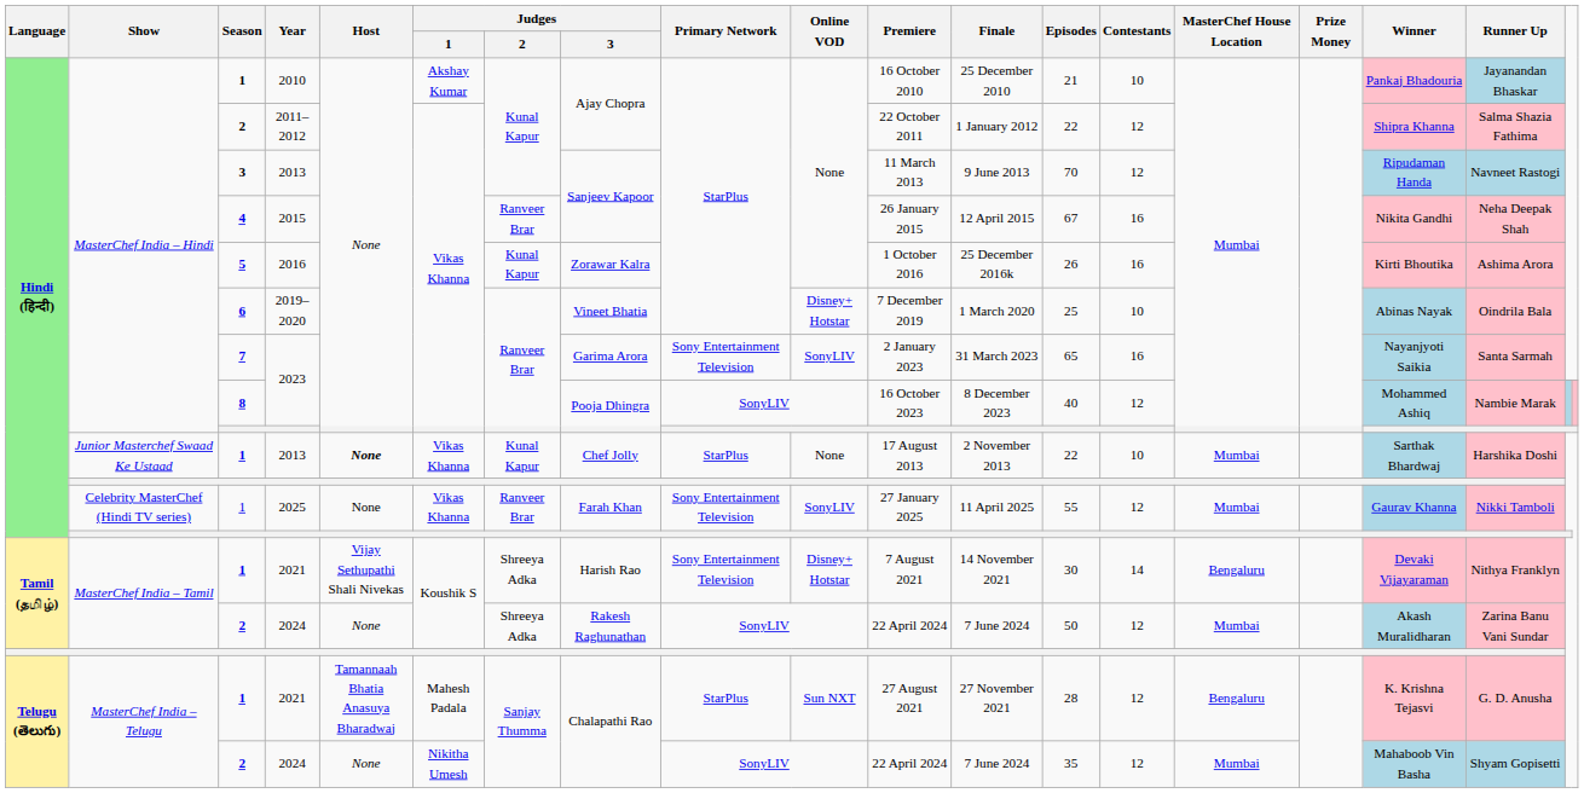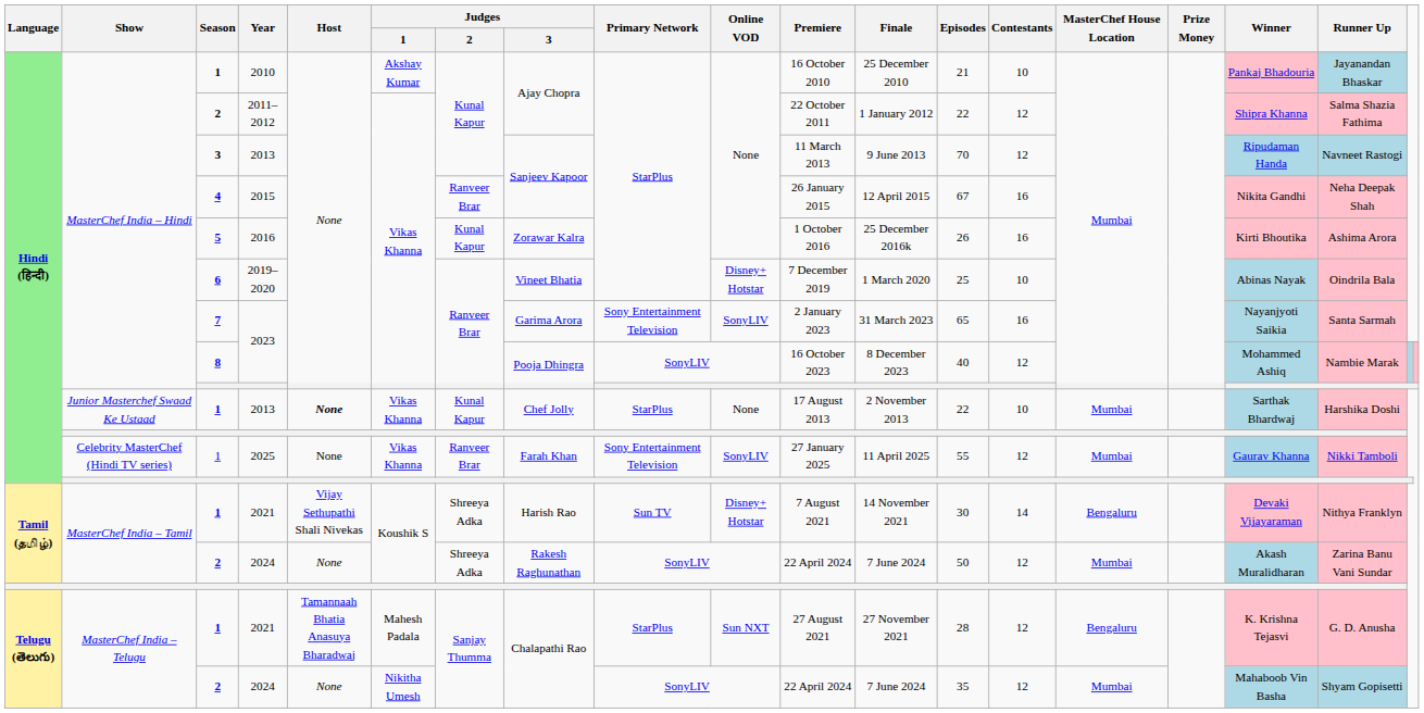 <table class="wikitable sortable" style="text-align:center;font-size: 85%;  line-height:20px; width:80%;">
 <tr>
 <th rowspan="2">Language</th>
 <th rowspan="2">Show</th>
 <th rowspan="2">Season</th>
 <th rowspan="2">Year</th>
 <th rowspan="2">Host</th>
 <th colspan="3">Judges</th>
 <th rowspan="2">Primary Network</th>
 <th rowspan="2">Online VOD</th>
 <th rowspan="2">Premiere</th>
 <th rowspan="2">Finale</th>
 <th rowspan="2">Episodes</th>
 <th rowspan="2">Contestants</th>
 <th rowspan="2">MasterChef House Location</th>
 <th rowspan="2">Prize Money</th>
 <th rowspan="2">Winner</th>
 <th rowspan="2">Runner Up</th>
 </tr>
 <tr>
 <th>1</th>
 <th>2</th>
 <th>3</th>
 </tr>
 <tr>
 <td rowspan="13" style="background: #90EE90;"><strong><a href='#'>Hindi</a></strong><br><strong>(हिन्दी)</strong></td>
 <td rowspan="9"><em><a href='#'>MasterChef India – Hindi</a></em></td>
 <td><strong>1</strong></td>
 <td>2010</td>
 <td rowspan="9"><em>None</em></td>
 <td><a href='#'>Akshay Kumar</a></td>
 <td rowspan="3"><a href='#'>Kunal Kapur</a></td>
 <td rowspan="2">Ajay Chopra</td>
 <td rowspan="6"><a href='#'>StarPlus</a></td>
 <td rowspan="5">None</td>
 <td>16 October 2010</td>
 <td>25 December 2010</td>
 <td>21</td>
 <td>10</td>
 <td rowspan="9"><a href='#'>Mumbai</a></td>
 <td rowspan="9"></td>
 <td style="background:pink;"><a href='#'>Pankaj Bhadouria</a></td>
 <td style="background:lightblue;">Jayanandan Bhaskar</td>
 </tr>
 <tr>
 <td><strong>2</strong></td>
 <td>2011–2012</td>
 <td rowspan="8"><a href='#'>Vikas Khanna</a></td>
 <td>22 October 2011</td>
 <td>1 January 2012</td>
 <td>22</td>
 <td>12</td>
 <td style="background:pink;"><a href='#'>Shipra Khanna</a></td>
 <td style="background:pink;">Salma Shazia Fathima</td>
 </tr>
 <tr>
 <td><strong>3</strong></td>
 <td>2013</td>
 <td rowspan="2"><a href='#'>Sanjeev Kapoor</a></td>
 <td>11 March 2013</td>
 <td>9 June 2013</td>
 <td>70</td>
 <td>12</td>
 <td style="background:lightblue;"><a href='#'>Ripudaman Handa</a></td>
 <td style="background:lightblue;">Navneet Rastogi</td>
 </tr>
 <tr>
 <td><strong><a href='#'>4</a></strong></td>
 <td>2015</td>
 <td><a href='#'>Ranveer Brar</a></td>
 <td>26 January 2015</td>
 <td>12 April 2015</td>
 <td>67</td>
 <td>16</td>
 <td style="background:pink;">Nikita Gandhi</td>
 <td style="background:pink;">Neha Deepak Shah</td>
 </tr>
 <tr>
 <td><strong><a href='#'>5</a></strong></td>
 <td>2016</td>
 <td><a href='#'>Kunal Kapur</a></td>
 <td><a href='#'>Zorawar Kalra</a></td>
 <td>1 October 2016</td>
 <td>25 December 2016k</td>
 <td>26</td>
 <td>16</td>
 <td style="background:pink;">Kirti Bhoutika</td>
 <td style="background:pink;">Ashima Arora</td>
 </tr>
 <tr>
 <td><strong><a href='#'>6</a></strong></td>
 <td>2019–2020</td>
 <td rowspan="4"><a href='#'>Ranveer Brar</a></td>
 <td><a href='#'>Vineet Bhatia</a></td>
 <td><a href='#'>Disney+ Hotstar</a></td>
 <td>7 December 2019</td>
 <td>1 March 2020</td>
 <td>25</td>
 <td>10</td>
 <td style="background:lightblue;">Abinas Nayak</td>
 <td style="background:pink;">Oindrila Bala</td>
 </tr>
 <tr>
 <td><strong><a href='#'>7</a></strong></td>
 <td rowspan="2">2023</td>
 <td><a href='#'>Garima Arora</a></td>
 <td><a href='#'>Sony Entertainment Television</a></td>
 <td><a href='#'>SonyLIV</a></td>
 <td>2 January 2023</td>
 <td>31 March 2023</td>
 <td>65</td>
 <td>16</td>
 <td style="background:lightblue;">Nayanjyoti Saikia</td>
 <td style="background:pink;">Santa Sarmah</td>
 </tr>
 <tr>
 <td><strong><a href='#'>8</a></strong></td>
 <td rowspan="2"><a href='#'>Pooja Dhingra</a></td>
 <td colspan="2"><a href='#'>SonyLIV</a></td>
 <td>16 October 2023</td>
 <td>8 December 2023</td>
 <td>40</td>
 <td>12</td>
 <td bgcolor=lightblue>Mohammed Ashiq</td>
 <td Bgcolor=pink>Nambie Marak</td>
 <td bgcolor=lightBlue></td>
 <td Bgcolor=Pink></td>
 </tr>
 <tr>
 <th colspan="18"></th>
 </tr>
 <tr>
 <td><em><a href='#'>Junior Masterchef Swaad Ke Ustaad</a></em></td>
 <td><a href='#'><strong>1</strong></a></td>
 <td>2013</td>
 <td><strong><em>None</em></strong></td>
 <td><a href='#'>Vikas Khanna</a></td>
 <td><a href='#'>Kunal Kapur</a></td>
 <td><a href='#'>Chef Jolly</a></td>
 <td><a href='#'>StarPlus</a></td>
 <td>None</td>
 <td>17 August 2013</td>
 <td>2 November 2013</td>
 <td>22</td>
 <td>10</td>
 <td><a href='#'>Mumbai</a></td>
 <td></td>
 <td style="background:lightblue;">Sarthak Bhardwaj</td>
 <td style="background:pink;">Harshika Doshi</td>
 </tr>
 <tr>
 <th colspan="17"></th>
 </tr>
 <tr>
 <td><a href='#'>Celebrity MasterChef (Hindi TV series)</a></td>
 <td><a href='#'>1</a></td>
 <td>2025</td>
 <td>None</td>
 <td><a href='#'>Vikas Khanna</a></td>
 <td><a href='#'>Ranveer Brar</a></td>
 <td><a href='#'>Farah Khan</a></td>
 <td><a href='#'>Sony Entertainment Television</a></td>
 <td><a href='#'>SonyLIV</a></td>
 <td>27 January 2025</td>
 <td>11 April 2025</td>
 <td>55</td>
 <td>12</td>
 <td><a href='#'>Mumbai</a></td>
 <td></td>
 <td style="background:lightblue;"><a href='#'>Gaurav Khanna</a></td>
 <td style="background:pink;"><a href='#'>Nikki Tamboli</a></td>
 </tr>
 <tr>
 <th colspan="18"></th>
 </tr>
 <tr>
 <td rowspan="2" style="background: #fff2a5;"><strong><a href='#'>Tamil</a></strong><br><strong>(தமிழ்)</strong></td>
 <td rowspan="2"><em><a href='#'>MasterChef India – Tamil</a></em></td>
 <td><a href='#'><strong>1</strong></a></td>
 <td>2021</td>
 <td><a href='#'>Vijay Sethupathi</a><br>Shali Nivekas</td>
 <td rowspan="2">Koushik S</td>
 <td>Shreeya Adka</td>
 <td>Harish Rao</td>
-<td><a href='#'>Sony Entertainment Television</a></td>
+<td><a href='#'>Sun TV</a></td>
 <td><a href='#'>Disney+ Hotstar</a></td>
 <td>7 August 2021</td>
 <td>14 November 2021</td>
 <td>30</td>
 <td>14</td>
 <td><a href='#'>Bengaluru</a></td>
 <td></td>
 <td style="background:pink;"><a href='#'>Devaki Vijayaraman</a></td>
 <td style="background:pink;">Nithya Franklyn</td>
 </tr>
 <tr>
 <td><a href='#'><strong>2</strong></a></td>
 <td>2024</td>
 <td><em>None</em></td>
 <td>Shreeya Adka</td>
 <td><a href='#'>Rakesh Raghunathan</a></td>
 <td colspan="2"><a href='#'>SonyLIV</a></td>
 <td>22 April 2024</td>
 <td>7 June 2024</td>
 <td>50</td>
 <td>12</td>
 <td><a href='#'>Mumbai</a></td>
 <td></td>
 <td style="background:lightblue;">Akash Muralidharan</td>
 <td style="background:pink;">Zarina Banu<br>Vani Sundar</td>
 </tr>
 <tr>
 <th colspan="18"></th>
 </tr>
 <tr>
 <td rowspan="2" style="background: #fff2a5;"><strong><a href='#'>Telugu</a></strong><br><strong>(తెలుగు)</strong></td>
 <td rowspan="2"><em><a href='#'>MasterChef India – Telugu</a></em></td>
 <td><a href='#'><strong>1</strong></a></td>
 <td>2021</td>
 <td><a href='#'>Tamannaah Bhatia</a><br><a href='#'>Anasuya Bharadwaj</a></td>
 <td>Mahesh Padala</td>
 <td rowspan="2"><a href='#'>Sanjay Thumma</a></td>
 <td rowspan="2">Chalapathi Rao</td>
 <td><a href='#'>StarPlus</a></td>
 <td><a href='#'>Sun NXT</a></td>
 <td>27 August 2021</td>
 <td>27 November 2021</td>
 <td>28</td>
 <td>12</td>
 <td><a href='#'>Bengaluru</a></td>
 <td rowspan="2"></td>
 <td style="background:pink;">K. Krishna Tejasvi</td>
 <td style="background:pink;">G. D. Anusha</td>
 </tr>
 <tr>
 <td><a href='#'><strong>2</strong></a></td>
 <td>2024</td>
 <td><em>None</em></td>
 <td><a href='#'>Nikitha Umesh</a></td>
 <td colspan="2"><a href='#'>SonyLIV</a></td>
 <td>22 April 2024</td>
 <td>7 June 2024</td>
 <td>35</td>
 <td>12</td>
 <td><a href='#'>Mumbai</a></td>
 <td style="background:lightblue;">Mahaboob Vin Basha</td>
 <td style="background:lightblue;">Shyam Gopisetti</td>
 </tr>
 </table>
